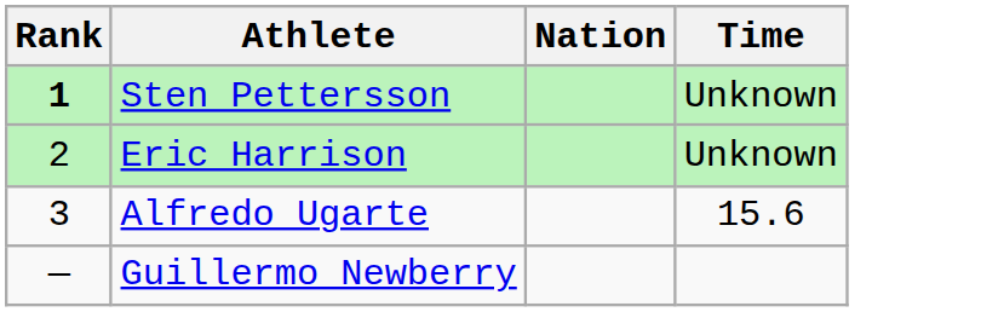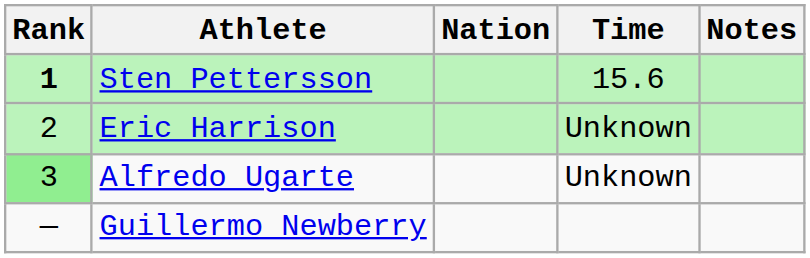 <table class="wikitable sortable" style="text-align:center">
 <tr>
 <th>Rank</th>
 <th>Athlete</th>
 <th>Nation</th>
 <th>Time</th>
+<th>Notes</th>
 </tr>
 <tr bgcolor=bbf3bb>
 <td><strong>1</strong></td>
 <td align=left><a href='#'>Sten Pettersson</a></td>
 <td align=left></td>
-<td>Unknown</td>
+<td>15.6</td>
+<td></td>
 </tr>
 <tr bgcolor=bbf3bb>
 <td>2</td>
 <td align=left><a href='#'>Eric Harrison</a></td>
 <td align=left></td>
 <td>Unknown</td>
+<td></td>
 </tr>
 <tr>
-<td>3</td>
+<td style="background: lightgreen;">3</td>
 <td align=left><a href='#'>Alfredo Ugarte</a></td>
 <td align=left></td>
-<td>15.6</td>
+<td>Unknown</td>
+<td></td>
 </tr>
 <tr>
 <td data-sort-value=4>—</td>
 <td align=left><a href='#'>Guillermo Newberry</a></td>
 <td align=left></td>
 <td></td>
+<td></td>
 </tr>
 </table>
